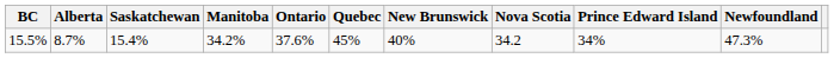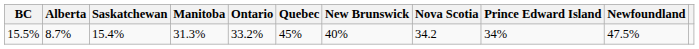 <table class="wikitable">
 <tr>
 <th>BC</th>
 <th>Alberta</th>
 <th>Saskatchewan</th>
 <th>Manitoba</th>
 <th>Ontario</th>
 <th>Quebec</th>
 <th>New Brunswick</th>
 <th>Nova Scotia</th>
 <th>Prince Edward Island</th>
 <th>Newfoundland</th>
 <th></th>
 </tr>
 <tr>
 <td>15.5%</td>
 <td>8.7%</td>
 <td>15.4%</td>
-<td>34.2%</td>
-<td>37.6%</td>
+<td>31.3%</td>
+<td>33.2%</td>
 <td>45%</td>
 <td>40%</td>
 <td>34.2</td>
 <td>34%</td>
-<td>47.3%</td>
+<td>47.5%</td>
 </tr>
 </table>
